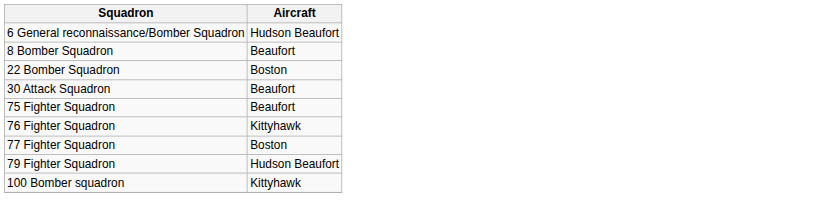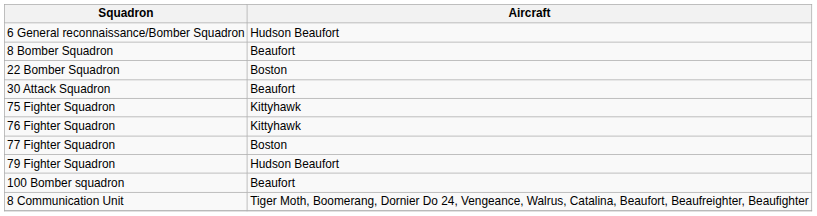 <table class="wikitable" border="1">
 <tr>
 <th>Squadron</th>
 <th>Aircraft</th>
 </tr>
 <tr>
 <td>6 General reconnaissance/Bomber Squadron</td>
 <td>Hudson Beaufort</td>
 </tr>
 <tr>
 <td>8 Bomber Squadron</td>
 <td>Beaufort</td>
 </tr>
 <tr>
 <td>22 Bomber Squadron</td>
 <td>Boston</td>
 </tr>
 <tr>
 <td>30 Attack Squadron</td>
 <td>Beaufort</td>
 </tr>
 <tr>
 <td>75 Fighter Squadron</td>
-<td>Beaufort</td>
+<td>Kittyhawk</td>
 </tr>
 <tr>
 <td>76 Fighter Squadron</td>
 <td>Kittyhawk</td>
 </tr>
 <tr>
 <td>77 Fighter Squadron</td>
 <td>Boston</td>
 </tr>
 <tr>
 <td>79 Fighter Squadron</td>
 <td>Hudson Beaufort</td>
 </tr>
 <tr>
 <td>100 Bomber squadron</td>
-<td>Kittyhawk</td>
+<td>Beaufort</td>
+</tr>
+<tr>
+<td>8 Communication Unit</td>
+<td>Tiger Moth, Boomerang, Dornier Do 24, Vengeance, Walrus, Catalina, Beaufort, Beaufreighter, Beaufighter</td>
 </tr>
 <tr>
 </tr>
 </table>
